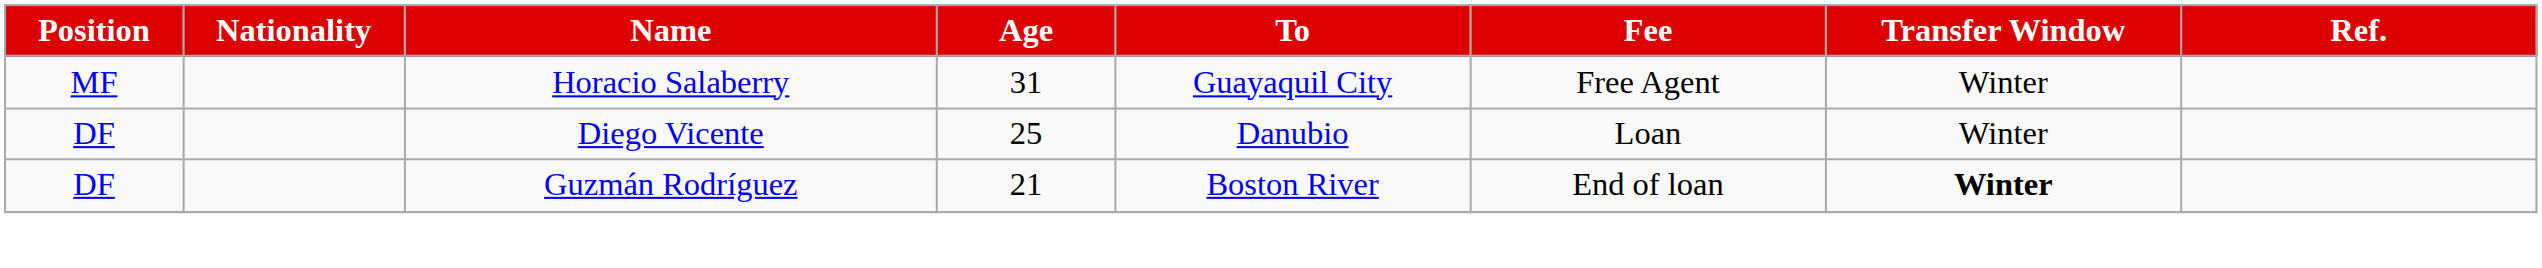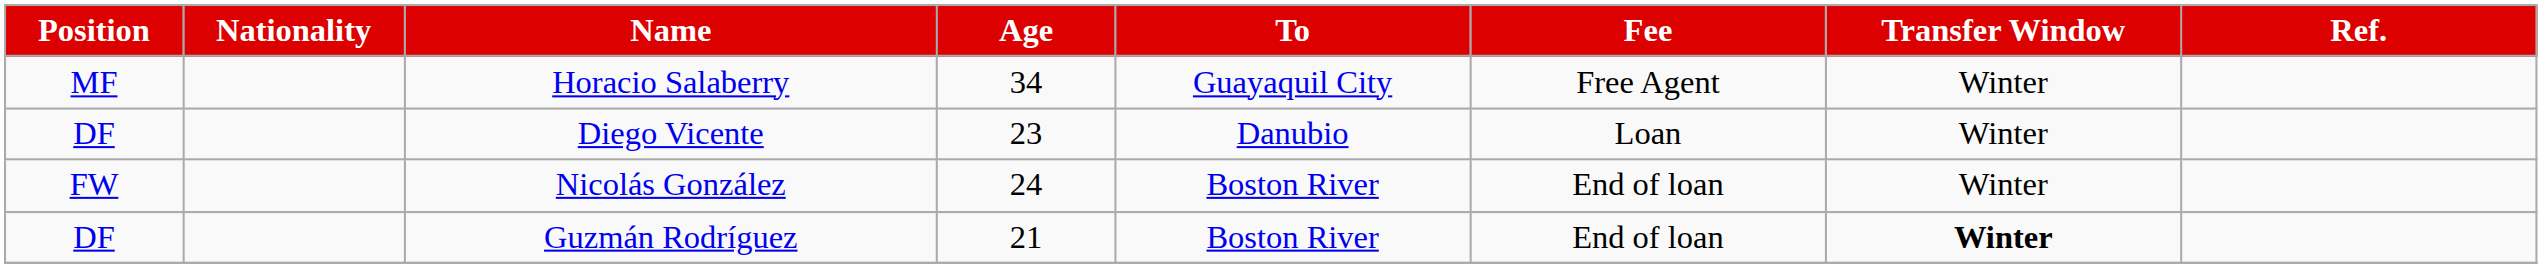 <table class="wikitable" style="text-align:center; font-size:100%; ">
 <tr>
 <th style="background:#DD0000; color:white; width:5%;">Position</th>
 <th style="background:#DD0000; color:white; width:5%;">Nationality</th>
 <th style="background:#DD0000; color:white; width:15%;">Name</th>
 <th style="background:#DD0000; color:white; width:5%;">Age</th>
 <th style="background:#DD0000; color:white; width:10%;">To</th>
 <th style="background:#DD0000; color:white; width:10%;">Fee</th>
 <th style="background:#DD0000; color:white; width:10%;">Transfer Window</th>
 <th style="background:#DD0000; color:white; width:10%;">Ref.</th>
 </tr>
 <tr>
 <td><a href='#'>MF</a></td>
 <td></td>
 <td><a href='#'>Horacio Salaberry</a></td>
-<td>31</td>
+<td>34</td>
 <td> <a href='#'>Guayaquil City</a></td>
 <td>Free Agent</td>
 <td>Winter</td>
 <td></td>
 </tr>
 <tr>
 <td><a href='#'>DF</a></td>
 <td></td>
 <td><a href='#'>Diego Vicente</a></td>
-<td>25</td>
+<td>23</td>
 <td><a href='#'>Danubio</a></td>
 <td>Loan</td>
+<td>Winter</td>
+<td></td>
+</tr>
+<tr>
+<td><a href='#'>FW</a></td>
+<td></td>
+<td><a href='#'>Nicolás González</a></td>
+<td>24</td>
+<td><a href='#'>Boston River</a></td>
+<td>End of loan</td>
 <td>Winter</td>
 <td></td>
 </tr>
 <tr>
 <td><a href='#'>DF</a></td>
 <td></td>
 <td><a href='#'>Guzmán Rodríguez</a></td>
 <td>21</td>
 <td><a href='#'>Boston River</a></td>
 <td>End of loan</td>
 <td><strong>Winter</strong></td>
 <td></td>
 </tr>
 <tr>
 </tr>
 </table>
